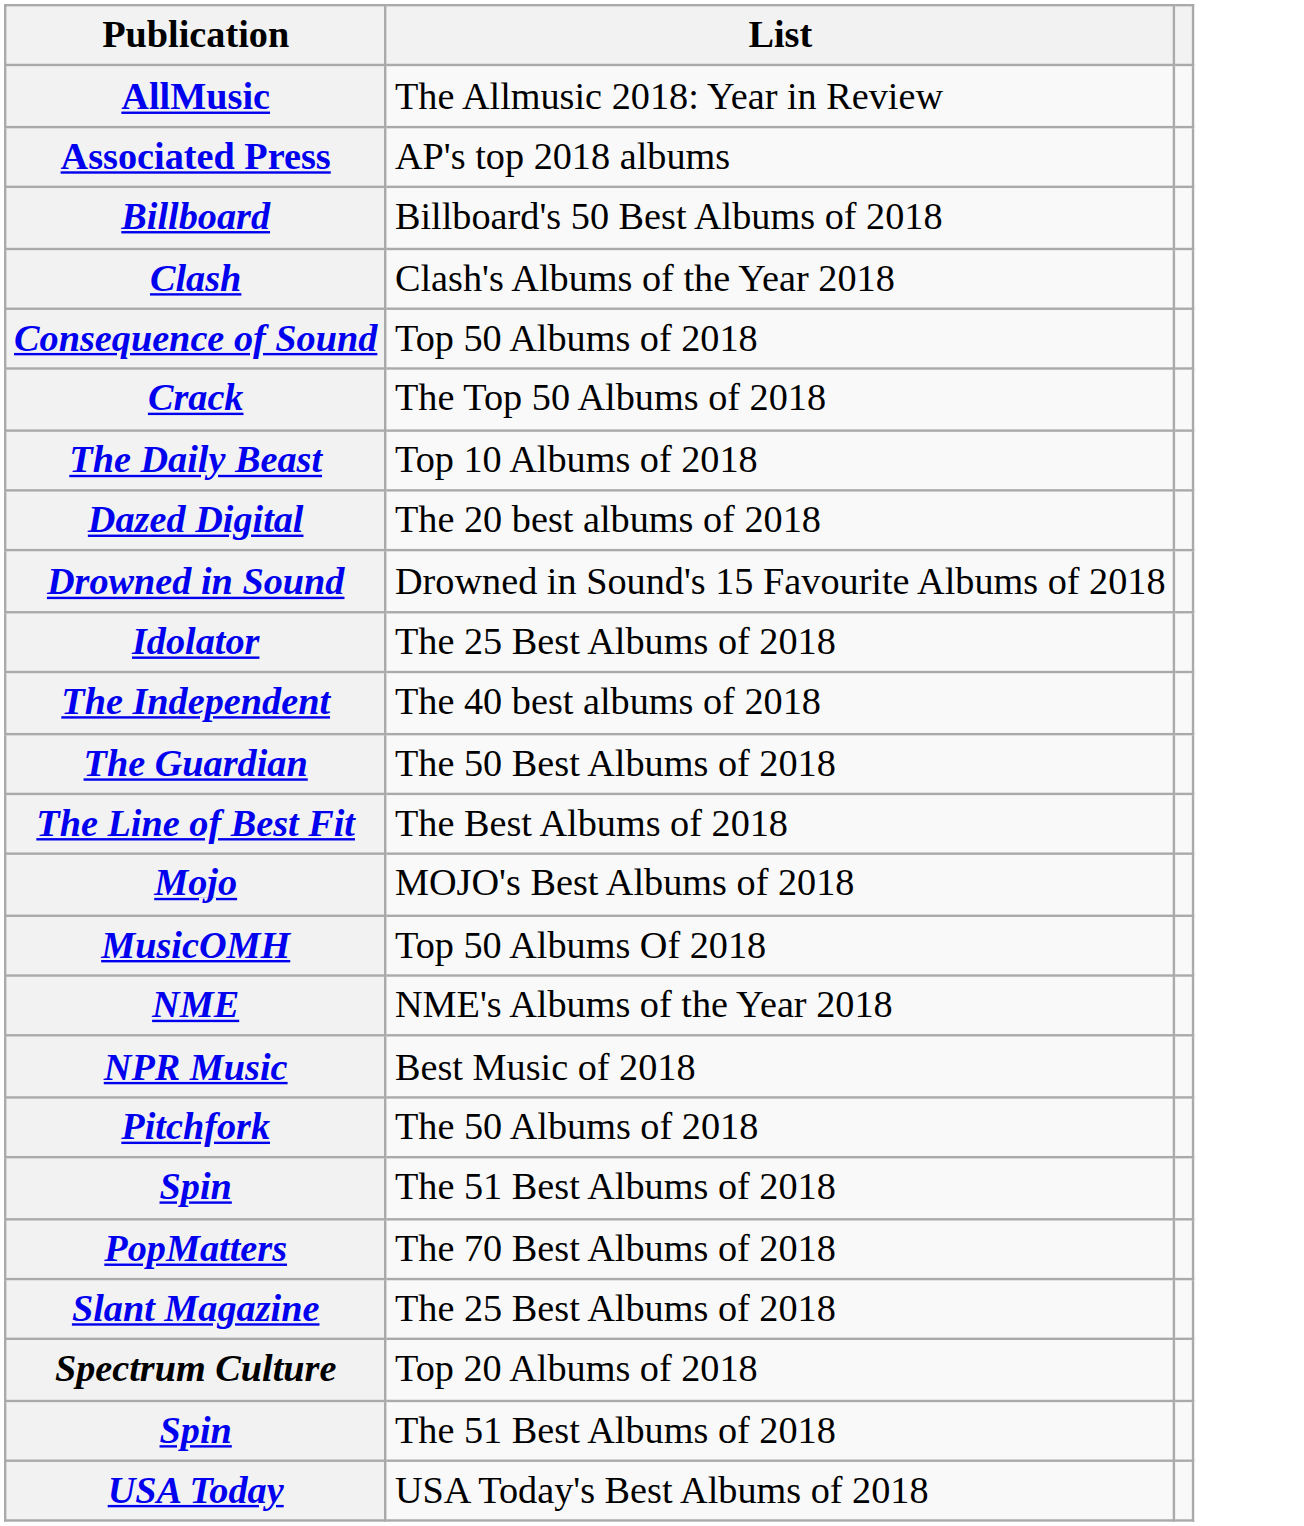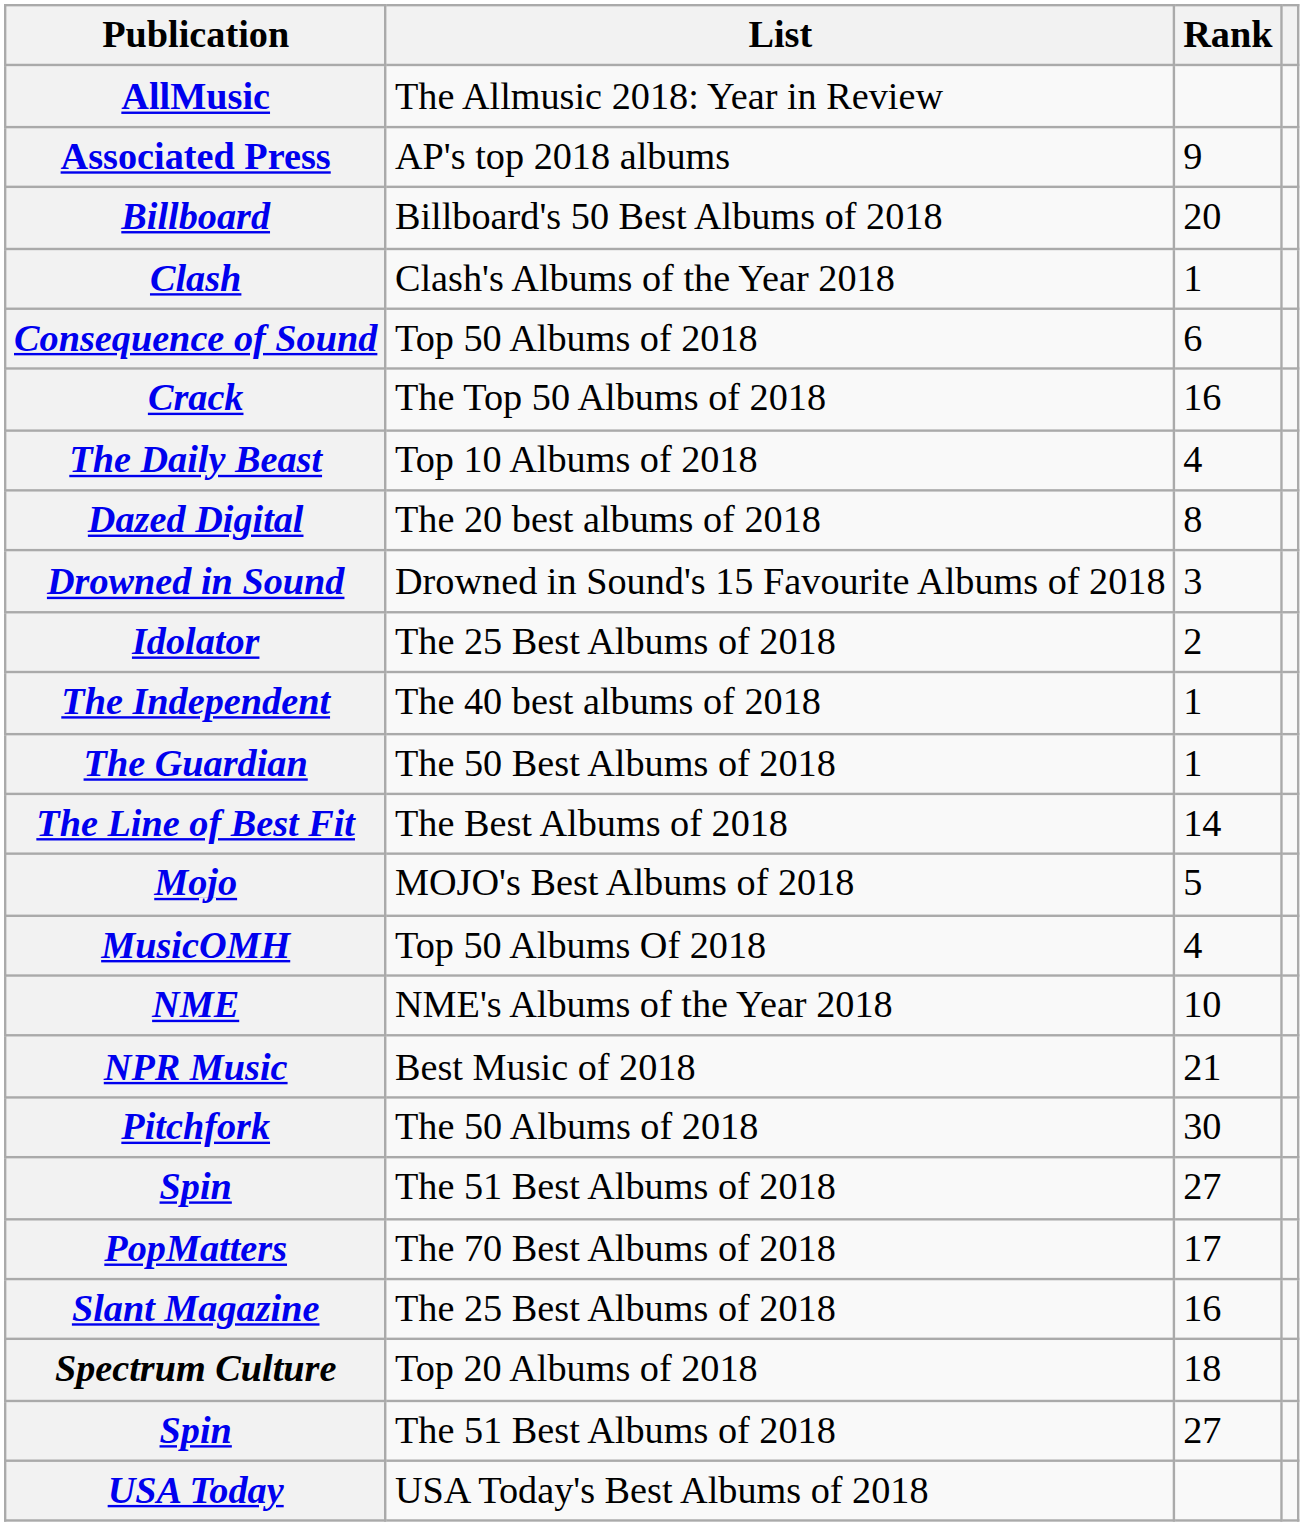 <table class="wikitable sortable plainrowheaders">
 <tr>
 <th scope="col">Publication</th>
 <th scope="col">List</th>
+<th scope="col">Rank</th>
 <th scope="col" class="unsortable"></th>
 </tr>
 <tr>
 <th scope="row"><a href='#'>AllMusic</a></th>
 <td>The Allmusic 2018: Year in Review</td>
 <td></td>
+<td></td>
 </tr>
 <tr>
 <th scope="row"><a href='#'>Associated Press</a></th>
 <td>AP's top 2018 albums</td>
+<td>9</td>
 <td></td>
 </tr>
 <tr>
 <th scope="row"><em><a href='#'>Billboard</a></em></th>
 <td>Billboard's 50 Best Albums of 2018</td>
+<td>20</td>
 <td></td>
 </tr>
 <tr>
 <th scope="row"><em><a href='#'>Clash</a></em></th>
 <td>Clash's Albums of the Year 2018</td>
+<td>1</td>
 <td></td>
 </tr>
 <tr>
 <th scope="row"><em><a href='#'>Consequence of Sound</a></em></th>
 <td>Top 50 Albums of 2018</td>
+<td>6</td>
 <td></td>
 </tr>
 <tr>
 <th scope="row"><em><a href='#'>Crack</a></em></th>
 <td>The Top 50 Albums of 2018</td>
+<td>16</td>
 <td></td>
 </tr>
 <tr>
 <th scope="row"><em><a href='#'>The Daily Beast</a></em></th>
 <td>Top 10 Albums of 2018</td>
+<td>4</td>
 <td></td>
 </tr>
 <tr>
 <th scope="row"><em><a href='#'>Dazed Digital</a></em></th>
 <td>The 20 best albums of 2018</td>
+<td>8</td>
 <td></td>
 </tr>
 <tr>
 <th scope="row"><em><a href='#'>Drowned in Sound</a></em></th>
 <td>Drowned in Sound's 15 Favourite Albums of 2018</td>
+<td>3</td>
 <td></td>
 </tr>
 <tr>
 <th scope="row"><em><a href='#'>Idolator</a></em></th>
 <td>The 25 Best Albums of 2018</td>
+<td>2</td>
 <td></td>
 </tr>
 <tr>
 <th scope="row"><em><a href='#'>The Independent</a></em></th>
 <td>The 40 best albums of 2018</td>
+<td>1</td>
 <td></td>
 </tr>
 <tr>
 <th scope="row"><em><a href='#'>The Guardian</a></em></th>
 <td>The 50 Best Albums of 2018</td>
+<td>1</td>
 <td></td>
 </tr>
 <tr>
 <th scope="row"><em><a href='#'>The Line of Best Fit</a></em></th>
 <td>The Best Albums of 2018</td>
+<td>14</td>
 <td></td>
 </tr>
 <tr>
 <th scope="row"><em><a href='#'>Mojo</a></em></th>
 <td>MOJO's Best Albums of 2018</td>
+<td>5</td>
 <td></td>
 </tr>
 <tr>
 <th scope="row"><em><a href='#'>MusicOMH</a></em></th>
 <td>Top 50 Albums Of 2018</td>
+<td>4</td>
 <td></td>
 </tr>
 <tr>
 <th scope="row"><em><a href='#'>NME</a></em></th>
 <td>NME's Albums of the Year 2018</td>
+<td>10</td>
 <td></td>
 </tr>
 <tr>
 <th scope="row"><em><a href='#'>NPR Music</a></em></th>
 <td>Best Music of 2018</td>
+<td>21</td>
 <td></td>
 </tr>
 <tr>
 <th scope="row"><em><a href='#'>Pitchfork</a></em></th>
 <td>The 50 Albums of 2018</td>
+<td>30</td>
 <td></td>
 </tr>
 <tr>
 <th scope="row"><em><a href='#'>Spin</a></em></th>
 <td>The 51 Best Albums of 2018</td>
+<td>27</td>
 <td></td>
 </tr>
 <tr>
 <th scope="row"><em><a href='#'>PopMatters</a></em></th>
 <td>The 70 Best Albums of 2018</td>
+<td>17</td>
 <td></td>
 </tr>
 <tr>
 <th scope="row"><em><a href='#'>Slant Magazine</a></em></th>
 <td>The 25 Best Albums of 2018</td>
+<td>16</td>
 <td></td>
 </tr>
 <tr>
 <th scope="row"><em>Spectrum Culture</em></th>
 <td>Top 20 Albums of 2018</td>
+<td>18</td>
 <td></td>
 </tr>
 <tr>
 <th scope="row"><em><a href='#'>Spin</a></em></th>
 <td>The 51 Best Albums of 2018</td>
+<td>27</td>
 <td></td>
 </tr>
 <tr>
 <th scope="row"><em><a href='#'>USA Today</a></em></th>
 <td>USA Today's Best Albums of 2018</td>
 <td></td>
+<td></td>
 </tr>
 </table>
